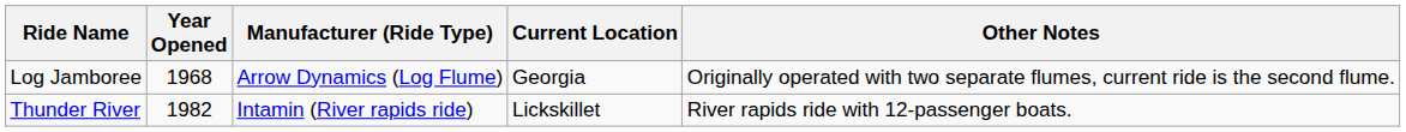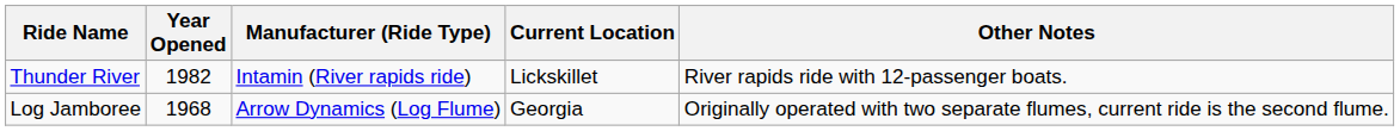 <table class="wikitable sortable">
 <tr>
 <th>Ride Name</th>
 <th width=50>Year Opened</th>
 <th>Manufacturer (Ride Type)</th>
 <th>Current Location</th>
 <th>Other Notes</th>
 </tr>
 <tr>
+<td><a href='#'>Thunder River</a></td>
+<td align=center>1982</td>
+<td><a href='#'>Intamin</a> (<a href='#'>River rapids ride</a>)</td>
+<td>Lickskillet</td>
+<td>River rapids ride with 12-passenger boats.</td>
+</tr>
+<tr>
 <td>Log Jamboree</td>
 <td align=center>1968</td>
 <td><a href='#'>Arrow Dynamics</a> (<a href='#'>Log Flume</a>)</td>
 <td>Georgia</td>
 <td>Originally operated with two separate flumes, current ride is the second flume.</td>
 </tr>
-<tr>
-<td><a href='#'>Thunder River</a></td>
-<td align=center>1982</td>
-<td><a href='#'>Intamin</a> (<a href='#'>River rapids ride</a>)</td>
-<td>Lickskillet</td>
-<td>River rapids ride with 12-passenger boats.</td>
-</tr>
 </table>
